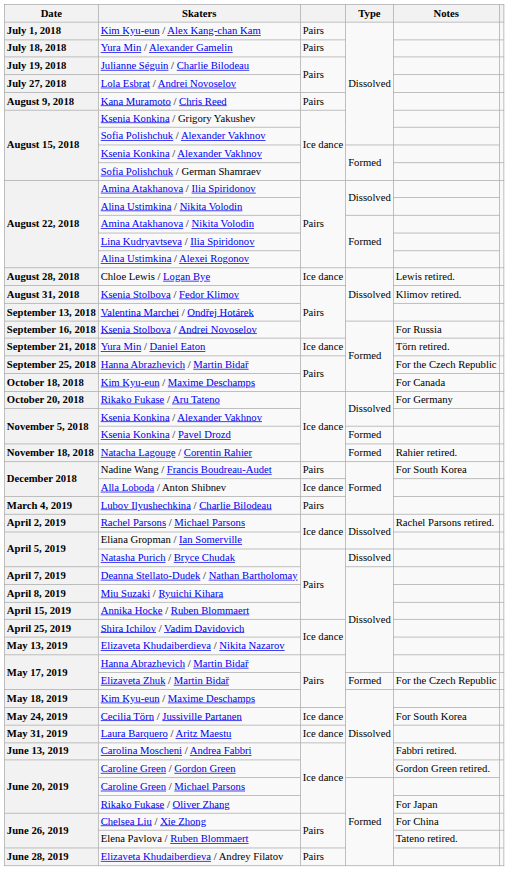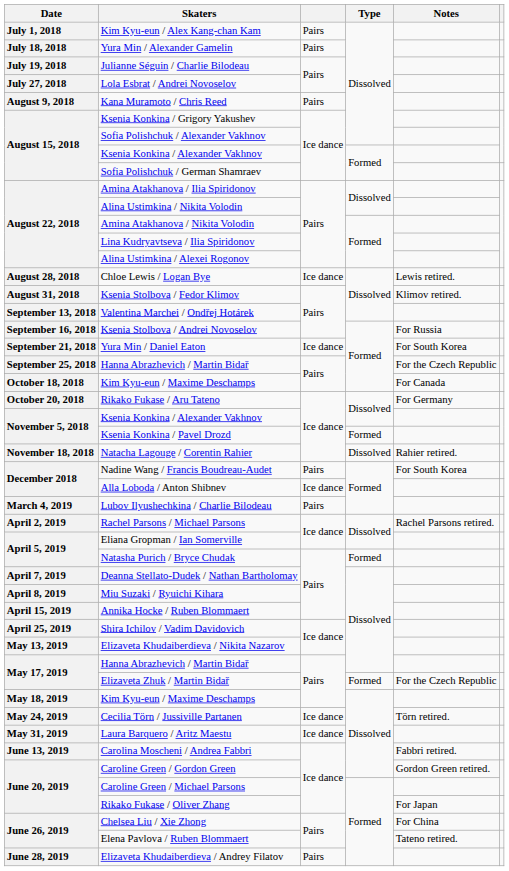 <table class="wikitable unsortable" style="text-align:left; font-size:90%">
 <tr>
 <th scope="col">Date</th>
 <th scope="col">Skaters</th>
 <th scope="col"></th>
 <th scope="col">Type</th>
 <th scope="col">Notes</th>
 <th scope="col"></th>
 </tr>
 <tr>
 <th scope="row" style="text-align:left">July 1, 2018</th>
 <td> <a href='#'>Kim Kyu-eun</a> / <a href='#'>Alex Kang-chan Kam</a></td>
 <td>Pairs</td>
 <td rowspan="7">Dissolved</td>
 <td></td>
 <td></td>
 </tr>
 <tr>
 <th scope="row" style="text-align:left">July 18, 2018</th>
 <td> <a href='#'>Yura Min</a> / <a href='#'>Alexander Gamelin</a></td>
 <td>Pairs</td>
 <td></td>
 <td></td>
 </tr>
 <tr>
 <th scope="row" style="text-align:left">July 19, 2018</th>
 <td> <a href='#'>Julianne Séguin</a> / <a href='#'>Charlie Bilodeau</a></td>
 <td rowspan="2">Pairs</td>
 <td></td>
 <td></td>
 </tr>
 <tr>
 <th scope="row" style="text-align:left">July 27, 2018</th>
 <td> <a href='#'>Lola Esbrat</a> / <a href='#'>Andrei Novoselov</a></td>
 <td></td>
 <td></td>
 </tr>
 <tr>
 <th scope="row" style="text-align:left">August 9, 2018</th>
 <td> <a href='#'>Kana Muramoto</a> / <a href='#'>Chris Reed</a></td>
 <td>Pairs</td>
 <td></td>
 <td></td>
 </tr>
 <tr>
 <th scope="row" style="text-align:left" rowspan=4>August 15, 2018</th>
 <td> <a href='#'>Ksenia Konkina</a> / Grigory Yakushev</td>
 <td rowspan="4">Ice dance</td>
 <td></td>
 <td rowspan=3></td>
 </tr>
 <tr>
 <td> <a href='#'>Sofia Polishchuk</a> / <a href='#'>Alexander Vakhnov</a></td>
 <td></td>
 </tr>
 <tr>
 <td> <a href='#'>Ksenia Konkina</a> / <a href='#'>Alexander Vakhnov</a></td>
 <td rowspan="2">Formed</td>
 <td></td>
 </tr>
 <tr>
 <td> <a href='#'>Sofia Polishchuk</a> / German Shamraev</td>
 <td></td>
 <td></td>
 </tr>
 <tr>
 <th scope="row" style="text-align:left" rowspan=5>August 22, 2018</th>
 <td> <a href='#'>Amina Atakhanova</a> / <a href='#'>Ilia Spiridonov</a></td>
 <td rowspan="5">Pairs</td>
 <td rowspan="2">Dissolved</td>
 <td></td>
 <td rowspan=5></td>
 </tr>
 <tr>
 <td> <a href='#'>Alina Ustimkina</a> / <a href='#'>Nikita Volodin</a></td>
 <td></td>
 </tr>
 <tr>
 <td> <a href='#'>Amina Atakhanova</a> / <a href='#'>Nikita Volodin</a></td>
 <td rowspan="3">Formed</td>
 <td></td>
 </tr>
 <tr>
 <td> <a href='#'>Lina Kudryavtseva</a> / <a href='#'>Ilia Spiridonov</a></td>
 <td></td>
 </tr>
 <tr>
 <td> <a href='#'>Alina Ustimkina</a> / <a href='#'>Alexei Rogonov</a></td>
 <td></td>
 </tr>
 <tr>
 <th scope="row" style="text-align:left">August 28, 2018</th>
 <td> Chloe Lewis / <a href='#'>Logan Bye</a></td>
 <td>Ice dance</td>
 <td rowspan="3">Dissolved</td>
 <td>Lewis retired.</td>
 <td></td>
 </tr>
 <tr>
 <th scope="row" style="text-align:left">August 31, 2018</th>
 <td> <a href='#'>Ksenia Stolbova</a> / <a href='#'>Fedor Klimov</a></td>
 <td rowspan="3">Pairs</td>
 <td>Klimov retired.</td>
 <td></td>
 </tr>
 <tr>
 <th scope="row" style="text-align:left">September 13, 2018</th>
 <td> <a href='#'>Valentina Marchei</a> / <a href='#'>Ondřej Hotárek</a></td>
 <td></td>
 <td></td>
 </tr>
 <tr>
 <th scope="row" style="text-align:left">September 16, 2018</th>
 <td> <a href='#'>Ksenia Stolbova</a> / <a href='#'>Andrei Novoselov</a></td>
 <td rowspan="4">Formed</td>
 <td>For Russia</td>
 <td></td>
 </tr>
 <tr>
 <th scope="row" style="text-align:left">September 21, 2018</th>
 <td> <a href='#'>Yura Min</a> / <a href='#'>Daniel Eaton</a></td>
 <td>Ice dance</td>
-<td>Törn retired.</td>
+<td>For South Korea</td>
 <td></td>
 </tr>
 <tr>
 <th scope="row" style="text-align:left">September 25, 2018</th>
 <td> <a href='#'>Hanna Abrazhevich</a> / <a href='#'>Martin Bidař</a></td>
 <td rowspan="2">Pairs</td>
 <td>For the Czech Republic</td>
 <td></td>
 </tr>
 <tr>
 <th scope="row" style="text-align:left">October 18, 2018</th>
 <td> <a href='#'>Kim Kyu-eun</a> / <a href='#'>Maxime Deschamps</a></td>
 <td>For Canada</td>
 <td></td>
 </tr>
 <tr>
 <th scope="row" style="text-align:left">October 20, 2018</th>
 <td> <a href='#'>Rikako Fukase</a> / <a href='#'>Aru Tateno</a></td>
 <td rowspan="4">Ice dance</td>
 <td rowspan="2">Dissolved</td>
 <td>For Germany</td>
 <td></td>
 </tr>
 <tr>
 <th scope="row" style="text-align:left" rowspan=2>November 5, 2018</th>
 <td> <a href='#'>Ksenia Konkina</a> / <a href='#'>Alexander Vakhnov</a></td>
 <td></td>
 <td rowspan=2></td>
 </tr>
 <tr>
 <td> <a href='#'>Ksenia Konkina</a> / <a href='#'>Pavel Drozd</a></td>
 <td>Formed</td>
 <td></td>
 </tr>
 <tr>
 <th scope="row" style="text-align:left">November 18, 2018</th>
 <td> <a href='#'>Natacha Lagouge</a> / <a href='#'>Corentin Rahier</a></td>
-<td>Formed</td>
+<td>Dissolved</td>
 <td>Rahier retired.</td>
 <td></td>
 </tr>
 <tr>
 <th scope="row" style="text-align:left" rowspan="2">December 2018</th>
 <td> Nadine Wang / <a href='#'>Francis Boudreau-Audet</a></td>
 <td>Pairs</td>
 <td rowspan="3">Formed</td>
 <td>For South Korea</td>
 <td></td>
 </tr>
 <tr>
 <td> <a href='#'>Alla Loboda</a> / Anton Shibnev</td>
 <td>Ice dance</td>
 <td></td>
 <td></td>
 </tr>
 <tr>
 <th scope="row" style="text-align:left">March 4, 2019</th>
 <td> <a href='#'>Lubov Ilyushechkina</a> / <a href='#'>Charlie Bilodeau</a></td>
 <td>Pairs</td>
 <td></td>
 <td></td>
 </tr>
 <tr>
 <th scope="row" style="text-align:left">April 2, 2019</th>
 <td> <a href='#'>Rachel Parsons</a> / <a href='#'>Michael Parsons</a></td>
 <td rowspan="2">Ice dance</td>
 <td rowspan="2">Dissolved</td>
 <td>Rachel Parsons retired.</td>
 <td></td>
 </tr>
 <tr>
 <th scope="row" style="text-align:left" rowspan="2">April 5, 2019</th>
 <td> Eliana Gropman / <a href='#'>Ian Somerville</a></td>
 <td></td>
 <td></td>
 </tr>
 <tr>
 <td> <a href='#'>Natasha Purich</a> / <a href='#'>Bryce Chudak</a></td>
 <td rowspan="4">Pairs</td>
-<td>Dissolved</td>
+<td>Formed</td>
 <td></td>
 <td></td>
 </tr>
 <tr>
 <th scope="row" style="text-align:left">April 7, 2019</th>
 <td> <a href='#'>Deanna Stellato-Dudek</a> / <a href='#'>Nathan Bartholomay</a></td>
 <td rowspan="6">Dissolved</td>
 <td></td>
 <td></td>
 </tr>
 <tr>
 <th scope="row" style="text-align:left">April 8, 2019</th>
 <td> <a href='#'>Miu Suzaki</a> / <a href='#'>Ryuichi Kihara</a></td>
 <td></td>
 <td></td>
 </tr>
 <tr>
 <th scope="row" style="text-align:left">April 15, 2019</th>
 <td> <a href='#'>Annika Hocke</a> / <a href='#'>Ruben Blommaert</a></td>
 <td></td>
 <td></td>
 </tr>
 <tr>
 <th scope="row" style="text-align:left">April 25, 2019</th>
 <td> <a href='#'>Shira Ichilov</a> / <a href='#'>Vadim Davidovich</a></td>
 <td rowspan="2">Ice dance</td>
 <td></td>
 <td></td>
 </tr>
 <tr>
 <th scope="row" style="text-align:left">May 13, 2019</th>
 <td> <a href='#'>Elizaveta Khudaiberdieva</a> / <a href='#'>Nikita Nazarov</a></td>
 <td></td>
 <td></td>
 </tr>
 <tr>
 <th scope="row" style="text-align:left" rowspan=2>May 17, 2019</th>
 <td> <a href='#'>Hanna Abrazhevich</a> / <a href='#'>Martin Bidař</a></td>
 <td rowspan="3">Pairs</td>
 <td></td>
 <td></td>
 </tr>
 <tr>
 <td> <a href='#'>Elizaveta Zhuk</a> / <a href='#'>Martin Bidař</a></td>
 <td>Formed</td>
 <td>For the Czech Republic</td>
 <td></td>
 </tr>
 <tr>
 <th scope="row" style="text-align:left">May 18, 2019</th>
 <td> <a href='#'>Kim Kyu-eun</a> / <a href='#'>Maxime Deschamps</a></td>
 <td rowspan="5">Dissolved</td>
 <td></td>
 <td></td>
 </tr>
 <tr>
 <th scope="row" style="text-align:left">May 24, 2019</th>
 <td> <a href='#'>Cecilia Törn</a> / <a href='#'>Jussiville Partanen</a></td>
 <td>Ice dance</td>
-<td>For South Korea</td>
+<td>Törn retired.</td>
 <td></td>
 </tr>
 <tr>
 <th scope="row" style="text-align:left">May 31, 2019</th>
 <td> <a href='#'>Laura Barquero</a> / <a href='#'>Aritz Maestu</a></td>
 <td>Ice dance</td>
 <td></td>
 <td></td>
 </tr>
 <tr>
 <th scope="row" style="text-align:left">June 13, 2019</th>
 <td> <a href='#'>Carolina Moscheni</a> / <a href='#'>Andrea Fabbri</a></td>
 <td rowspan="4">Ice dance</td>
 <td>Fabbri retired.</td>
 <td></td>
 </tr>
 <tr>
 <th scope="row" style="text-align:left" rowspan="3">June 20, 2019</th>
 <td> <a href='#'>Caroline Green</a> / <a href='#'>Gordon Green</a></td>
 <td>Gordon Green retired.</td>
 <td rowspan=2></td>
 </tr>
 <tr>
 <td> <a href='#'>Caroline Green</a> / <a href='#'>Michael Parsons</a></td>
 <td rowspan="5">Formed</td>
 <td></td>
 </tr>
 <tr>
 <td> <a href='#'>Rikako Fukase</a> / <a href='#'>Oliver Zhang</a></td>
 <td>For Japan</td>
 <td></td>
 </tr>
 <tr>
 <th scope="row" style="text-align:left" rowspan="2">June 26, 2019</th>
 <td> <a href='#'>Chelsea Liu</a> / <a href='#'>Xie Zhong</a></td>
 <td rowspan="2">Pairs</td>
 <td>For China</td>
 <td></td>
 </tr>
 <tr>
 <td> Elena Pavlova / <a href='#'>Ruben Blommaert</a></td>
 <td>Tateno retired.</td>
 <td></td>
 </tr>
 <tr>
 <th scope="row" style="text-align:left">June 28, 2019</th>
 <td> <a href='#'>Elizaveta Khudaiberdieva</a> / Andrey Filatov</td>
 <td>Pairs</td>
 <td></td>
 <td></td>
 </tr>
 </table>
